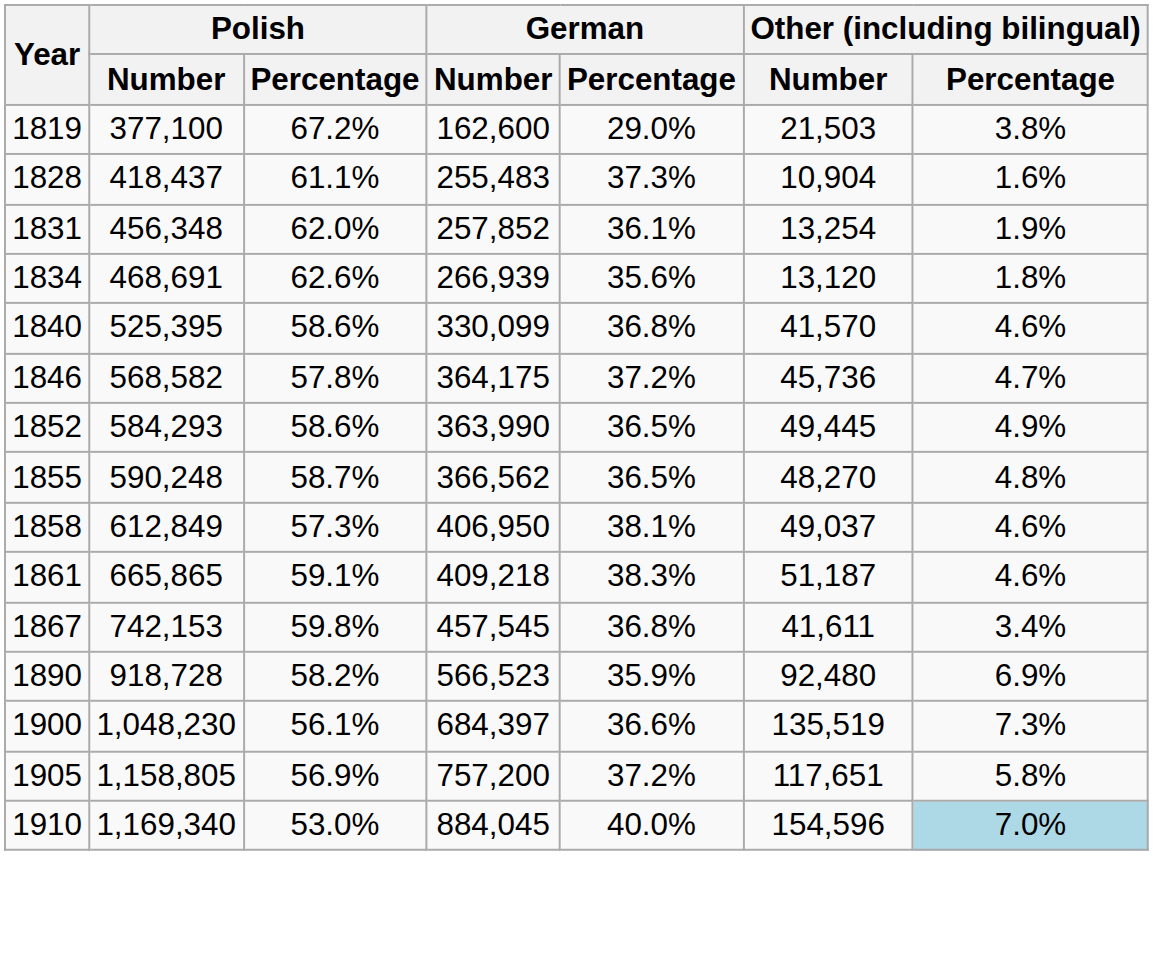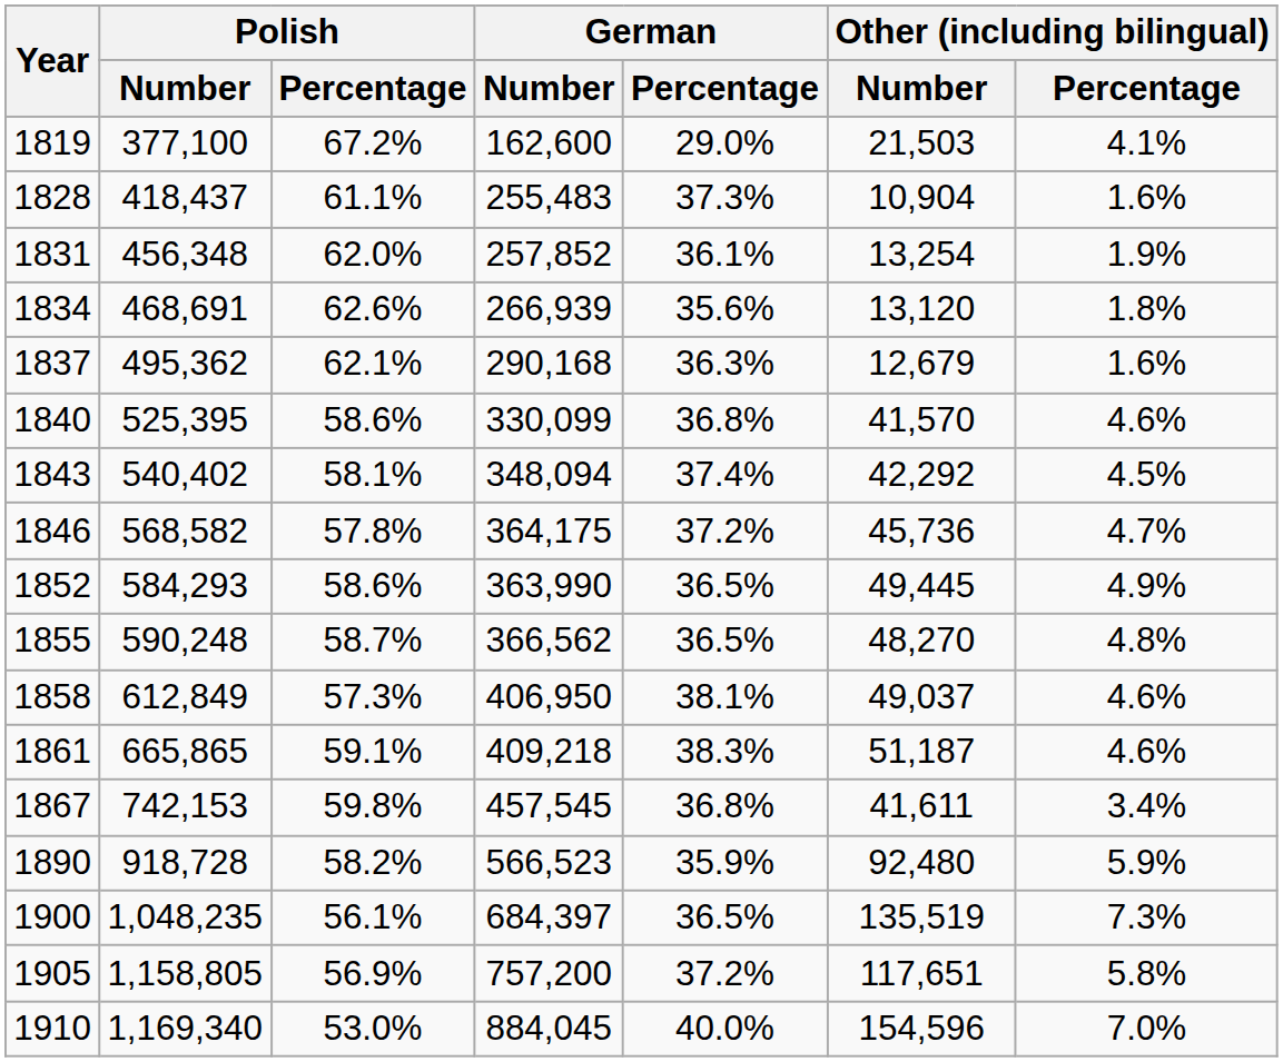 <table class="wikitable sortable" style="text-align:center">
 <tr>
 <th rowspan="2">Year</th>
 <th colspan="2">Polish</th>
 <th colspan="2">German</th>
 <th colspan="2">Other (including bilingual)</th>
 </tr>
 <tr>
 <th>Number</th>
 <th>Percentage</th>
 <th>Number</th>
 <th>Percentage</th>
 <th>Number</th>
 <th>Percentage</th>
 </tr>
 <tr>
 <td>1819</td>
 <td>377,100</td>
 <td>67.2%</td>
 <td>162,600</td>
 <td>29.0%</td>
 <td>21,503</td>
-<td>3.8%</td>
+<td>4.1%</td>
 </tr>
 <tr>
 <td>1828</td>
 <td>418,437</td>
 <td>61.1%</td>
 <td>255,483</td>
 <td>37.3%</td>
 <td>10,904</td>
 <td>1.6%</td>
 </tr>
 <tr>
 <td>1831</td>
 <td>456,348</td>
 <td>62.0%</td>
 <td>257,852</td>
 <td>36.1%</td>
 <td>13,254</td>
 <td>1.9%</td>
 </tr>
 <tr>
 <td>1834</td>
 <td>468,691</td>
 <td>62.6%</td>
 <td>266,939</td>
 <td>35.6%</td>
 <td>13,120</td>
 <td>1.8%</td>
 </tr>
 <tr>
+<td>1837</td>
+<td>495,362</td>
+<td>62.1%</td>
+<td>290,168</td>
+<td>36.3%</td>
+<td>12,679</td>
+<td>1.6%</td>
+</tr>
+<tr>
 <td>1840</td>
 <td>525,395</td>
 <td>58.6%</td>
 <td>330,099</td>
 <td>36.8%</td>
 <td>41,570</td>
 <td>4.6%</td>
+</tr>
+<tr>
+<td>1843</td>
+<td>540,402</td>
+<td>58.1%</td>
+<td>348,094</td>
+<td>37.4%</td>
+<td>42,292</td>
+<td>4.5%</td>
 </tr>
 <tr>
 <td>1846</td>
 <td>568,582</td>
 <td>57.8%</td>
 <td>364,175</td>
 <td>37.2%</td>
 <td>45,736</td>
 <td>4.7%</td>
 </tr>
 <tr>
 <td>1852</td>
 <td>584,293</td>
 <td>58.6%</td>
 <td>363,990</td>
 <td>36.5%</td>
 <td>49,445</td>
 <td>4.9%</td>
 </tr>
 <tr>
 <td>1855</td>
 <td>590,248</td>
 <td>58.7%</td>
 <td>366,562</td>
 <td>36.5%</td>
 <td>48,270</td>
 <td>4.8%</td>
 </tr>
 <tr>
 <td>1858</td>
 <td>612,849</td>
 <td>57.3%</td>
 <td>406,950</td>
 <td>38.1%</td>
 <td>49,037</td>
 <td>4.6%</td>
 </tr>
 <tr>
 <td>1861</td>
 <td>665,865</td>
 <td>59.1%</td>
 <td>409,218</td>
 <td>38.3%</td>
 <td>51,187</td>
 <td>4.6%</td>
 </tr>
 <tr>
 <td>1867</td>
 <td>742,153</td>
 <td>59.8%</td>
 <td>457,545</td>
 <td>36.8%</td>
 <td>41,611</td>
 <td>3.4%</td>
 </tr>
 <tr>
 <td>1890</td>
 <td>918,728</td>
 <td>58.2%</td>
 <td>566,523</td>
 <td>35.9%</td>
 <td>92,480</td>
-<td>6.9%</td>
+<td>5.9%</td>
 </tr>
 <tr>
 <td>1900</td>
-<td>1,048,230</td>
+<td>1,048,235</td>
 <td>56.1%</td>
 <td>684,397</td>
-<td>36.6%</td>
+<td>36.5%</td>
 <td>135,519</td>
 <td>7.3%</td>
 </tr>
 <tr>
 <td>1905</td>
 <td>1,158,805</td>
 <td>56.9%</td>
 <td>757,200</td>
 <td>37.2%</td>
 <td>117,651</td>
 <td>5.8%</td>
 </tr>
 <tr>
 <td>1910</td>
 <td>1,169,340</td>
 <td>53.0%</td>
 <td>884,045</td>
 <td>40.0%</td>
 <td>154,596</td>
-<td style="background: lightblue;">7.0%</td>
+<td>7.0%</td>
 </tr>
 </table>
